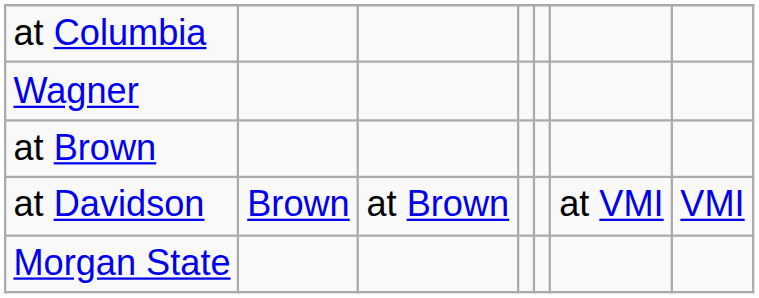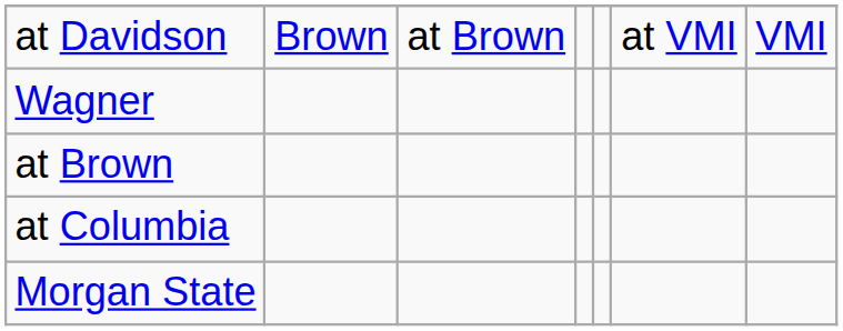 <table class="wikitable">
 <tr>
 </tr>
 <tr>
-<td>at <a href='#'>Columbia</a></td>
+<td>at <a href='#'>Davidson</a></td>
+<td><a href='#'>Brown</a></td>
+<td>at <a href='#'>Brown</a></td>
 <td></td>
 <td></td>
-<td></td>
-<td></td>
-<td></td>
-<td></td>
+<td>at <a href='#'>VMI</a></td>
+<td><a href='#'>VMI</a></td>
 </tr>
 <tr>
 <td><a href='#'>Wagner</a></td>
 <td></td>
 <td></td>
 <td></td>
 <td></td>
 <td></td>
 <td></td>
 </tr>
 <tr>
 <td>at <a href='#'>Brown</a></td>
 <td></td>
 <td></td>
 <td></td>
 <td></td>
 <td></td>
 <td></td>
 </tr>
 <tr>
-<td>at <a href='#'>Davidson</a></td>
-<td><a href='#'>Brown</a></td>
-<td>at <a href='#'>Brown</a></td>
+<td>at <a href='#'>Columbia</a></td>
 <td></td>
 <td></td>
-<td>at <a href='#'>VMI</a></td>
-<td><a href='#'>VMI</a></td>
+<td></td>
+<td></td>
+<td></td>
+<td></td>
 </tr>
 <tr>
 <td><a href='#'>Morgan State</a></td>
 <td></td>
 <td></td>
 <td></td>
 <td></td>
 <td></td>
 <td></td>
 </tr>
 </table>
